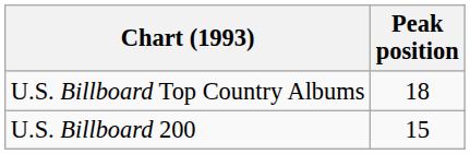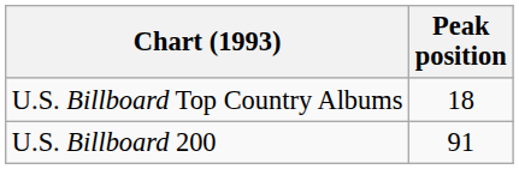 <table class="wikitable">
 <tr>
 <th>Chart (1993)</th>
 <th>Peak<br>position</th>
 </tr>
 <tr>
 <td>U.S. <em>Billboard</em> Top Country Albums</td>
 <td align="center">18</td>
 </tr>
 <tr>
 <td>U.S. <em>Billboard</em> 200</td>
-<td align="center">15</td>
+<td align="center">91</td>
 </tr>
 </table>
